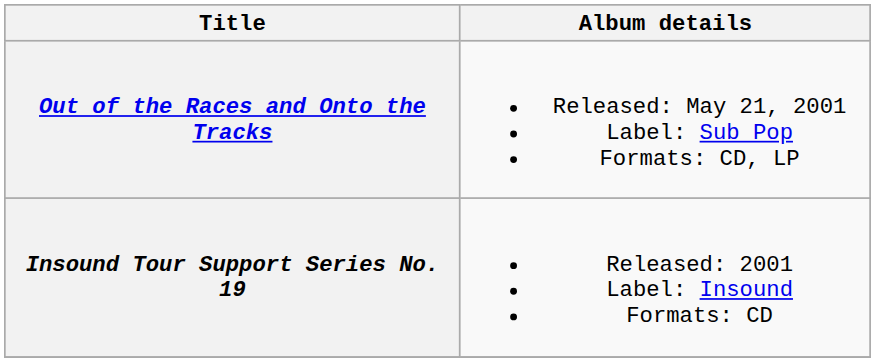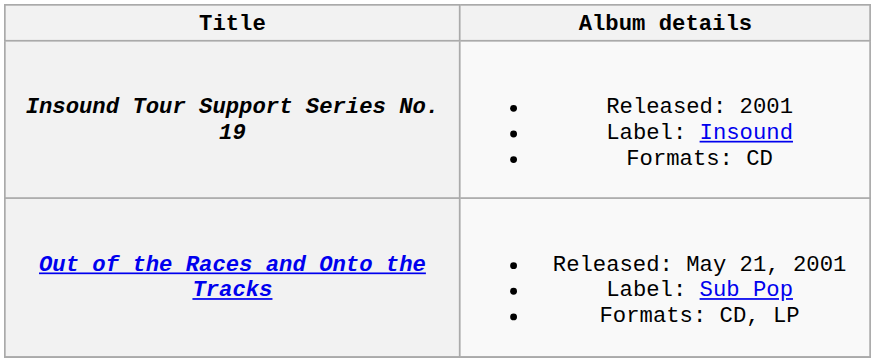 <table class="wikitable plainrowheaders" style="text-align:center;">
 <tr>
 <th scope="col" rowspan="1" style="width:20em;">Title</th>
 <th scope="col" rowspan="1" style="width:18em;">Album details</th>
 </tr>
 <tr>
+<th scope="row"><em>Insound Tour Support Series No. 19</em></th>
+<td><br><ul><li>Released: 2001</li><li>Label: <a href='#'>Insound</a></li><li>Formats: CD</li></ul></td>
+</tr>
+<tr>
 <th scope="row"><em><a href='#'>Out of the Races and Onto the Tracks</a></em></th>
 <td><br><ul><li>Released: May 21, 2001</li><li>Label: <a href='#'>Sub Pop</a></li><li>Formats: CD, LP</li></ul></td>
 </tr>
 <tr>
-<th scope="row"><em>Insound Tour Support Series No. 19</em></th>
-<td><br><ul><li>Released: 2001</li><li>Label: <a href='#'>Insound</a></li><li>Formats: CD</li></ul></td>
-</tr>
-<tr>
 </tr>
 </table>
